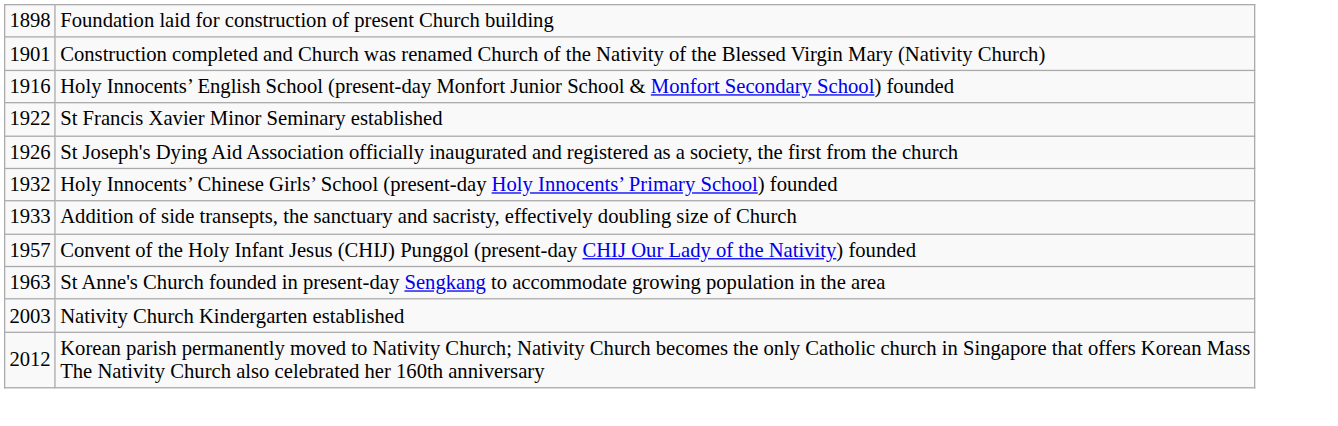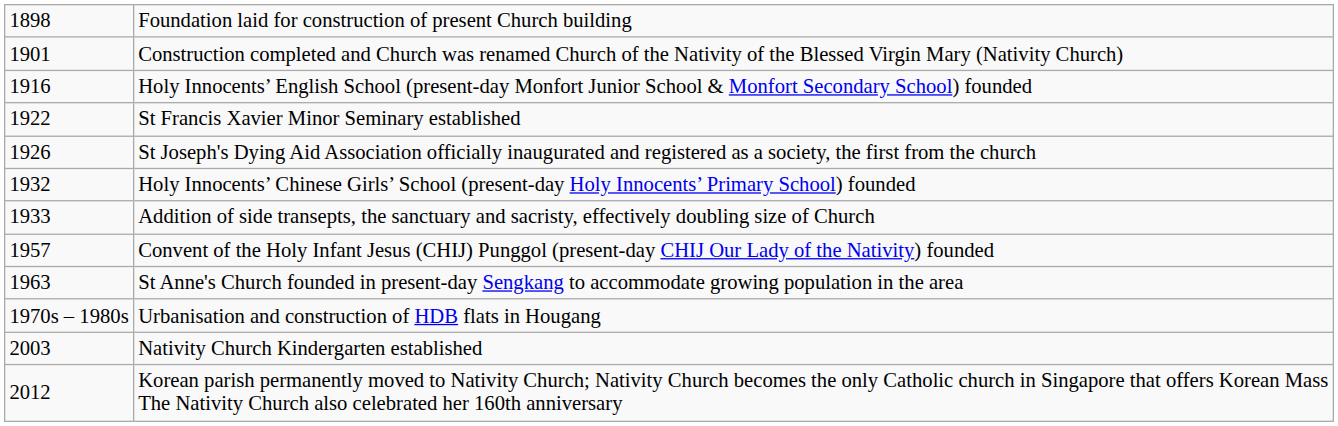 <table class="wikitable">
 <tr>
 <td>1898</td>
 <td>Foundation laid for construction of present Church building</td>
 </tr>
 <tr>
 <td>1901</td>
 <td>Construction completed and Church was renamed Church of the Nativity of the Blessed Virgin Mary (Nativity Church)</td>
 </tr>
 <tr>
 <td>1916</td>
 <td>Holy Innocents’ English School (present-day Monfort Junior School & <a href='#'>Monfort Secondary School</a>) founded</td>
 </tr>
 <tr>
 <td>1922</td>
 <td>St Francis Xavier Minor Seminary established</td>
 </tr>
 <tr>
 <td>1926</td>
 <td>St Joseph's Dying Aid Association officially inaugurated  and registered as a society, the first from the church</td>
 </tr>
 <tr>
 <td>1932</td>
 <td>Holy Innocents’ Chinese Girls’ School (present-day <a href='#'>Holy Innocents’ Primary School</a>) founded</td>
 </tr>
 <tr>
 <td>1933</td>
 <td>Addition of side transepts, the sanctuary and sacristy, effectively doubling size of Church</td>
 </tr>
 <tr>
 <td>1957</td>
 <td>Convent of the Holy Infant Jesus (CHIJ) Punggol (present-day <a href='#'>CHIJ Our Lady of the Nativity</a>) founded</td>
 </tr>
 <tr>
 <td>1963</td>
 <td>St Anne's Church founded in present-day <a href='#'>Sengkang</a> to accommodate growing population in the area</td>
 </tr>
 <tr>
+<td>1970s – 1980s</td>
+<td>Urbanisation and construction of <a href='#'>HDB</a> flats in Hougang</td>
+</tr>
+<tr>
 <td>2003</td>
 <td>Nativity Church Kindergarten established</td>
 </tr>
 <tr>
 <td>2012</td>
 <td>Korean parish permanently moved to Nativity Church; Nativity Church becomes the only Catholic church in Singapore that offers  Korean Mass<br>The Nativity Church also celebrated her 160th  anniversary</td>
 </tr>
 </table>
